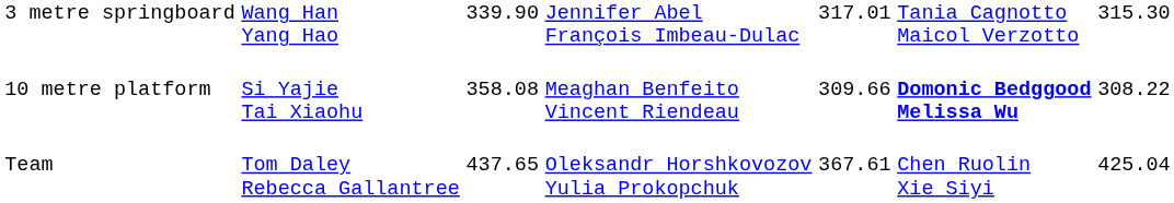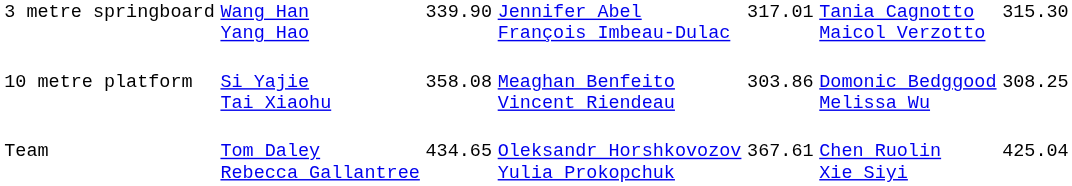 <table>
 <tr>
 <td>3 metre springboard <br></td>
 <td><br><a href='#'>Wang Han</a><br><a href='#'>Yang Hao</a></td>
 <td>339.90</td>
 <td><br><a href='#'>Jennifer Abel</a><br><a href='#'>François Imbeau-Dulac</a></td>
 <td>317.01</td>
 <td><br><a href='#'>Tania Cagnotto</a><br><a href='#'>Maicol Verzotto</a></td>
 <td>315.30</td>
 </tr>
 <tr>
 <td>10 metre platform<br></td>
 <td><br><a href='#'>Si Yajie</a><br><a href='#'>Tai Xiaohu</a></td>
 <td>358.08</td>
 <td><br><a href='#'>Meaghan Benfeito</a><br><a href='#'>Vincent Riendeau</a></td>
-<td>309.66</td>
-<td><strong><br><a href='#'>Domonic Bedggood</a><br><a href='#'>Melissa Wu</a></strong></td>
-<td>308.22</td>
+<td>303.86</td>
+<td><br><a href='#'>Domonic Bedggood</a><br><a href='#'>Melissa Wu</a></td>
+<td>308.25</td>
 </tr>
 <tr>
 <td>Team<br></td>
 <td><br><a href='#'>Tom Daley</a><br><a href='#'>Rebecca Gallantree</a></td>
-<td>437.65</td>
+<td>434.65</td>
 <td><br><a href='#'>Oleksandr Horshkovozov</a><br><a href='#'>Yulia Prokopchuk</a></td>
 <td>367.61</td>
 <td><br><a href='#'>Chen Ruolin</a><br><a href='#'>Xie Siyi</a></td>
 <td>425.04</td>
 </tr>
 </table>
